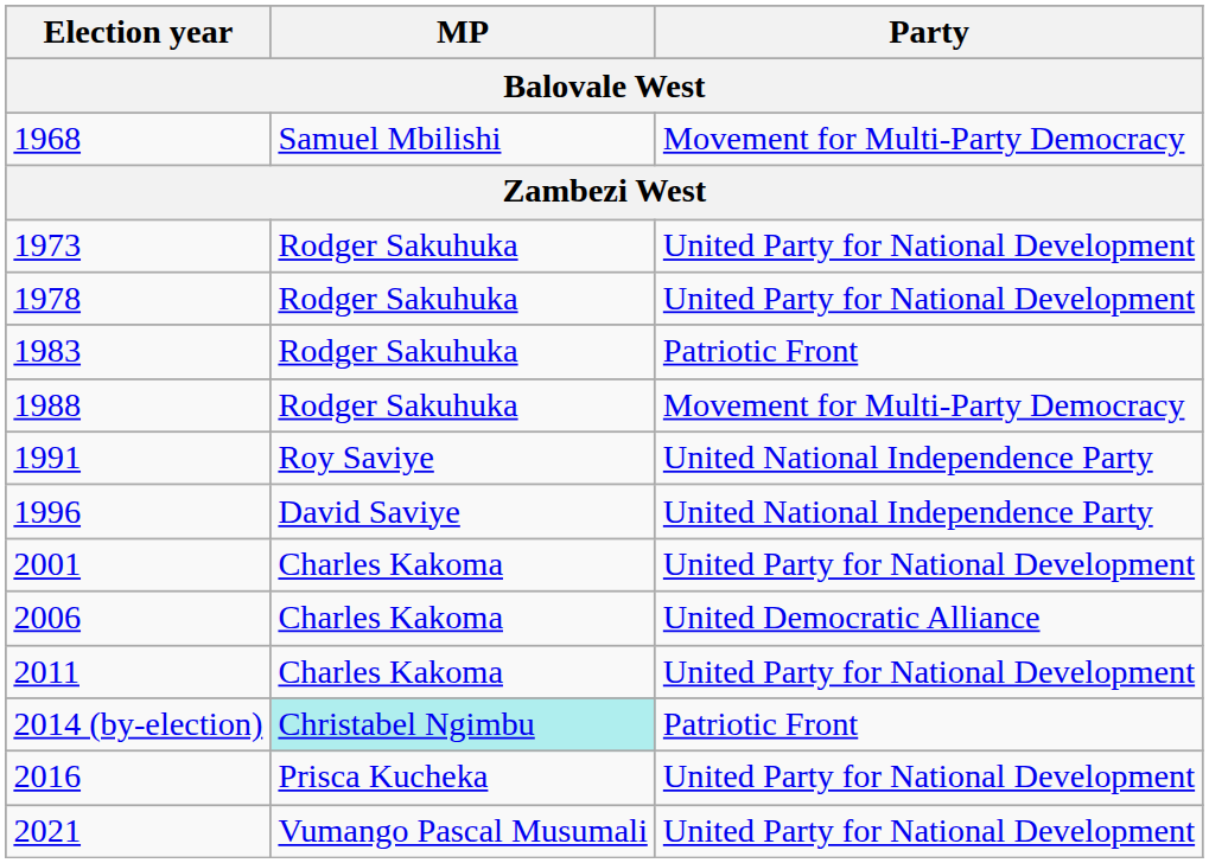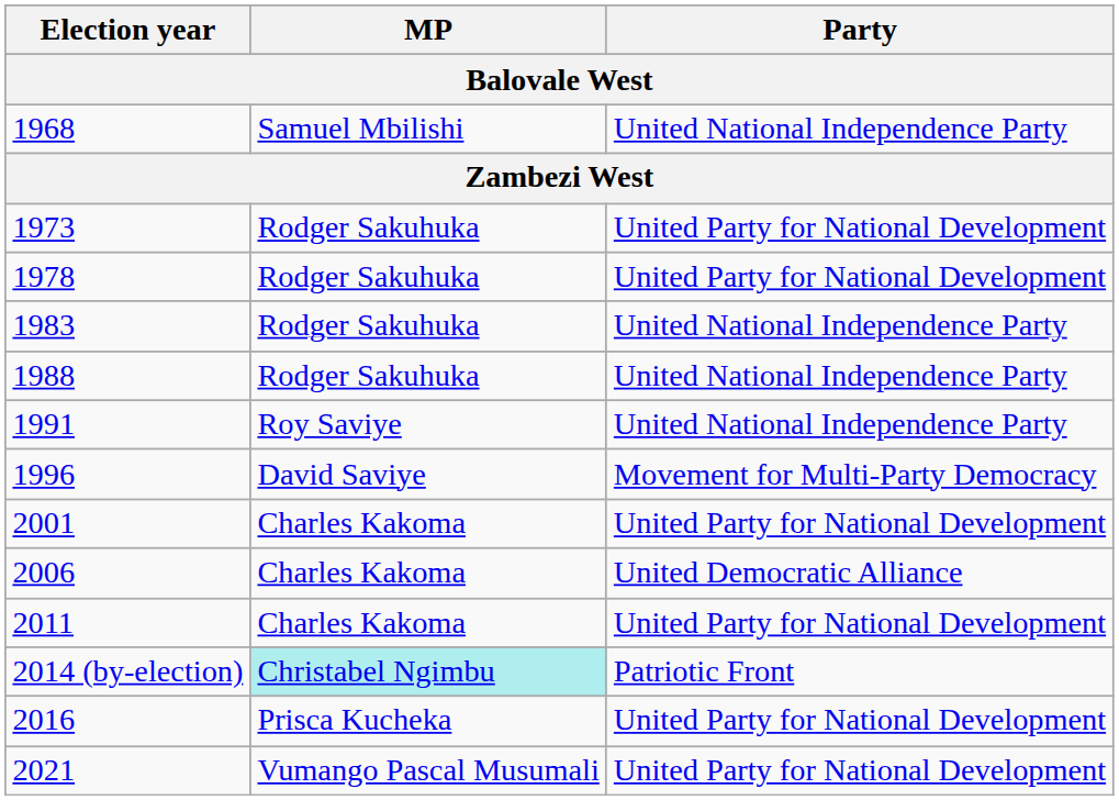 <table class=wikitable>
 <tr>
 <th>Election year</th>
 <th>MP</th>
 <th>Party</th>
 </tr>
 <tr>
 <th colspan=3>Balovale West</th>
 </tr>
 <tr>
 <td><a href='#'>1968</a></td>
 <td><a href='#'>Samuel Mbilishi</a></td>
-<td><a href='#'>Movement for Multi-Party Democracy</a></td>
+<td><a href='#'>United National Independence Party</a></td>
 </tr>
 <tr>
 <th colspan=3>Zambezi West</th>
 </tr>
 <tr>
 <td><a href='#'>1973</a></td>
 <td><a href='#'>Rodger Sakuhuka</a></td>
 <td><a href='#'>United Party for National Development</a></td>
 </tr>
 <tr>
 <td><a href='#'>1978</a></td>
 <td><a href='#'>Rodger Sakuhuka</a></td>
 <td><a href='#'>United Party for National Development</a></td>
 </tr>
 <tr>
 <td><a href='#'>1983</a></td>
 <td><a href='#'>Rodger Sakuhuka</a></td>
-<td><a href='#'>Patriotic Front</a></td>
+<td><a href='#'>United National Independence Party</a></td>
 </tr>
 <tr>
 <td><a href='#'>1988</a></td>
 <td><a href='#'>Rodger Sakuhuka</a></td>
-<td><a href='#'>Movement for Multi-Party Democracy</a></td>
+<td><a href='#'>United National Independence Party</a></td>
 </tr>
 <tr>
 <td><a href='#'>1991</a></td>
 <td><a href='#'>Roy Saviye</a></td>
 <td><a href='#'>United National Independence Party</a></td>
 </tr>
 <tr>
 <td><a href='#'>1996</a></td>
 <td><a href='#'>David Saviye</a></td>
-<td><a href='#'>United National Independence Party</a></td>
+<td><a href='#'>Movement for Multi-Party Democracy</a></td>
 </tr>
 <tr>
 <td><a href='#'>2001</a></td>
 <td><a href='#'>Charles Kakoma</a></td>
 <td><a href='#'>United Party for National Development</a></td>
 </tr>
 <tr>
 <td><a href='#'>2006</a></td>
 <td><a href='#'>Charles Kakoma</a></td>
 <td><a href='#'>United Democratic Alliance</a></td>
 </tr>
 <tr>
 <td><a href='#'>2011</a></td>
 <td><a href='#'>Charles Kakoma</a></td>
 <td><a href='#'>United Party for National Development</a></td>
 </tr>
 <tr>
 <td><a href='#'>2014 (by-election)</a></td>
 <td style="background: paleturquoise;"><a href='#'>Christabel Ngimbu</a></td>
 <td><a href='#'>Patriotic Front</a></td>
 </tr>
 <tr>
 <td><a href='#'>2016</a></td>
 <td><a href='#'>Prisca Kucheka</a></td>
 <td><a href='#'>United Party for National Development</a></td>
 </tr>
 <tr>
 <td><a href='#'>2021</a></td>
 <td><a href='#'>Vumango Pascal Musumali</a></td>
 <td><a href='#'>United Party for National Development</a></td>
 </tr>
 </table>
